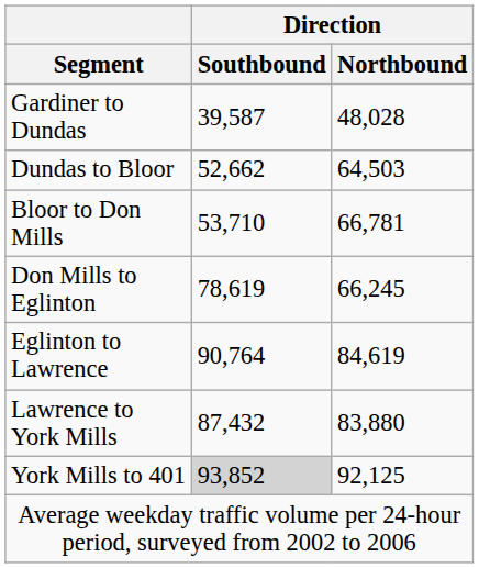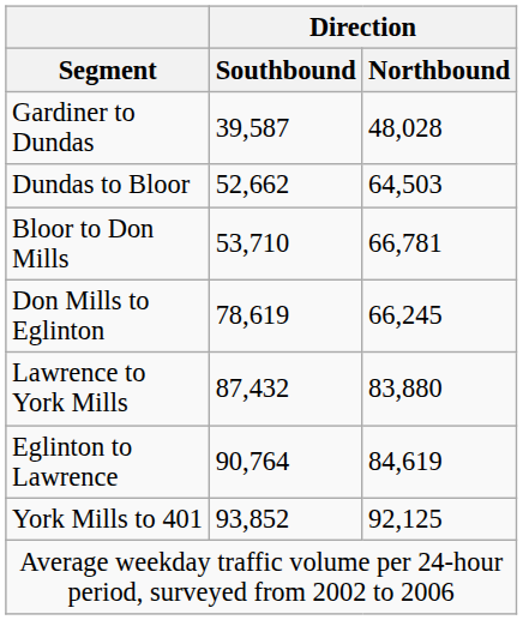 <table class="wikitable" style="text-align:left; float:right; width:305px;">
 <tr>
 <th> </th>
 <th colspan="2" style="text-align:center;">Direction</th>
 </tr>
 <tr>
 <th>Segment</th>
 <th style="width:75px;">Southbound</th>
 <th style="width:75px;">Northbound</th>
 </tr>
 <tr>
 <td style="text-align: left;">Gardiner to Dundas</td>
 <td>39,587</td>
 <td>48,028</td>
 </tr>
 <tr>
 <td style="text-align: left;">Dundas to Bloor</td>
 <td>52,662</td>
 <td>64,503</td>
 </tr>
 <tr>
 <td style="text-align: left;">Bloor to Don Mills</td>
 <td>53,710</td>
 <td>66,781</td>
 </tr>
 <tr>
 <td style="text-align: left;">Don Mills to Eglinton</td>
 <td>78,619</td>
 <td>66,245</td>
 </tr>
 <tr>
+<td style="text-align: left;">Lawrence to York Mills</td>
+<td>87,432</td>
+<td>83,880</td>
+</tr>
+<tr>
 <td style="text-align: left;">Eglinton to Lawrence</td>
 <td>90,764</td>
 <td>84,619</td>
 </tr>
 <tr>
-<td style="text-align: left;">Lawrence to York Mills</td>
-<td>87,432</td>
-<td>83,880</td>
-</tr>
-<tr>
 <td style="text-align: left;">York Mills to 401</td>
-<td style="background: lightgrey;">93,852</td>
+<td>93,852</td>
 <td>92,125</td>
 </tr>
 <tr>
 <td colspan="3" style="text-align:center;">Average weekday traffic volume per 24-hour period, surveyed from 2002 to 2006</td>
 </tr>
 </table>
